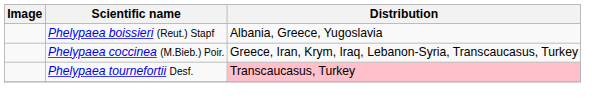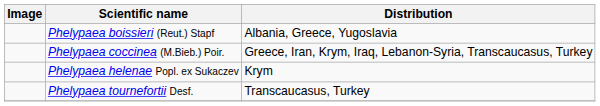 <table class="wikitable">
 <tr>
 <th>Image</th>
 <th>Scientific name</th>
 <th>Distribution</th>
 </tr>
 <tr>
 <td></td>
 <td><em><a href='#'>Phelypaea boissieri</a></em> <small>(Reut.) Stapf</small></td>
 <td>Albania, Greece, Yugoslavia</td>
 </tr>
 <tr>
 <td></td>
 <td><em><a href='#'>Phelypaea coccinea</a></em> <small>(M.Bieb.) Poir.</small></td>
 <td>Greece, Iran, Krym, Iraq, Lebanon-Syria, Transcaucasus, Turkey</td>
 </tr>
 <tr>
 <td></td>
+<td><em><a href='#'>Phelypaea helenae</a></em> <small>Popl. ex Sukaczev</small></td>
+<td>Krym</td>
+</tr>
+<tr>
+<td></td>
 <td><em><a href='#'>Phelypaea tournefortii</a></em> <small>Desf.</small></td>
-<td style="background: pink;">Transcaucasus, Turkey</td>
+<td>Transcaucasus, Turkey</td>
 </tr>
 <tr>
 </tr>
 </table>
